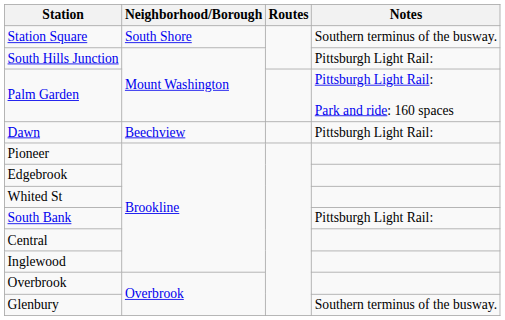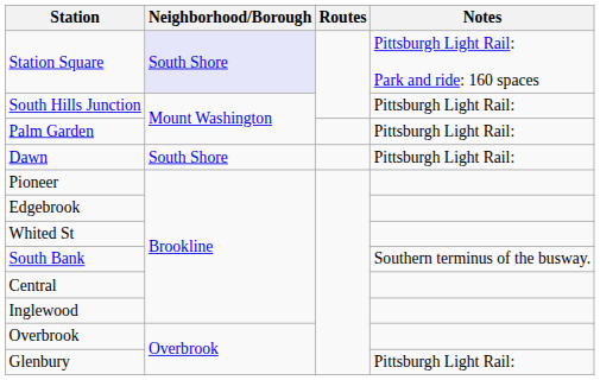 <table class="wikitable">
 <tr>
 <th>Station</th>
 <th>Neighborhood/Borough</th>
 <th>Routes</th>
 <th>Notes</th>
 </tr>
 <tr>
 <td><a href='#'>Station Square</a></td>
-<td><a href='#'>South Shore</a></td>
+<td style="background: lavender;"><a href='#'>South Shore</a></td>
 <td rowspan="2">        </td>
-<td>Southern terminus of the busway.</td>
+<td><a href='#'>Pittsburgh Light Rail</a>:   <br><br><a href='#'>Park and ride</a>: 160 spaces</td>
 </tr>
 <tr>
 <td><a href='#'>South Hills Junction</a></td>
 <td rowspan="2"><a href='#'>Mount Washington</a></td>
 <td>Pittsburgh Light Rail:   </td>
 </tr>
 <tr>
 <td><a href='#'>Palm Garden</a></td>
 <td>      </td>
-<td><a href='#'>Pittsburgh Light Rail</a>:   <br><br><a href='#'>Park and ride</a>: 160 spaces</td>
+<td>Pittsburgh Light Rail: </td>
 </tr>
 <tr>
 <td><a href='#'>Dawn</a></td>
-<td><a href='#'>Beechview</a></td>
+<td><a href='#'>South Shore</a></td>
 <td></td>
 <td>Pittsburgh Light Rail: </td>
 </tr>
 <tr>
 <td> Pioneer</td>
 <td rowspan="6"><a href='#'>Brookline</a></td>
 <td rowspan="8">    </td>
 <td></td>
 </tr>
 <tr>
 <td> Edgebrook</td>
 <td></td>
 </tr>
 <tr>
 <td> Whited St</td>
 <td></td>
 </tr>
 <tr>
 <td><a href='#'>South Bank</a></td>
-<td>Pittsburgh Light Rail:  </td>
+<td>Southern terminus of the busway.</td>
 </tr>
 <tr>
 <td> Central</td>
 <td></td>
 </tr>
 <tr>
 <td> Inglewood</td>
 <td></td>
 </tr>
 <tr>
 <td> Overbrook</td>
 <td rowspan="2"><a href='#'>Overbrook</a></td>
 <td></td>
 </tr>
 <tr>
 <td> Glenbury</td>
-<td>Southern terminus of the busway.</td>
+<td>Pittsburgh Light Rail:  </td>
 </tr>
 </table>
